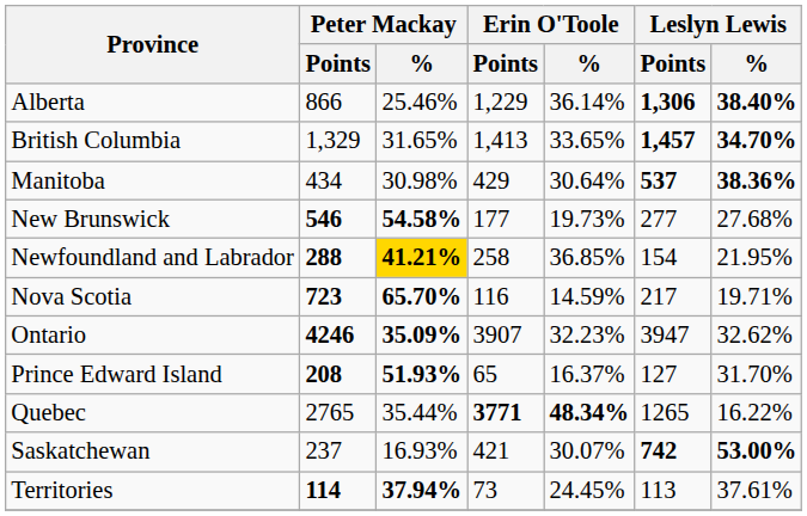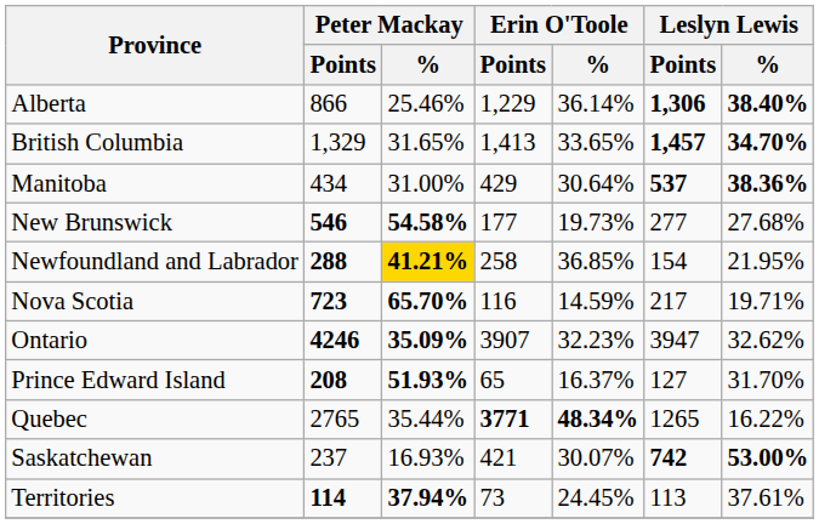 <table class="wikitable">
 <tr>
 <th rowspan="2">Province</th>
 <th colspan="2">Peter Mackay</th>
 <th colspan="2">Erin O'Toole</th>
 <th colspan="2">Leslyn Lewis</th>
 </tr>
 <tr>
 <th>Points</th>
 <th>%</th>
 <th>Points</th>
 <th>%</th>
 <th>Points</th>
 <th>%</th>
 </tr>
 <tr>
 <td>Alberta</td>
 <td>866</td>
 <td>25.46%</td>
 <td>1,229</td>
 <td>36.14%</td>
 <td><strong>1,306</strong></td>
 <td><strong>38.40%</strong></td>
 </tr>
 <tr>
 <td>British Columbia</td>
 <td>1,329</td>
 <td>31.65%</td>
 <td>1,413</td>
 <td>33.65%</td>
 <td><strong>1,457</strong></td>
 <td><strong>34.70%</strong></td>
 </tr>
 <tr>
 <td>Manitoba</td>
 <td>434</td>
-<td>30.98%</td>
+<td>31.00%</td>
 <td>429</td>
 <td>30.64%</td>
 <td><strong>537</strong></td>
 <td><strong>38.36%</strong></td>
 </tr>
 <tr>
 <td>New Brunswick</td>
 <td><strong>546</strong></td>
 <td><strong>54.58%</strong></td>
 <td>177</td>
 <td>19.73%</td>
 <td>277</td>
 <td>27.68%</td>
 </tr>
 <tr>
 <td>Newfoundland and Labrador</td>
 <td><strong>288</strong></td>
 <td style="background: gold;"><strong>41.21%</strong></td>
 <td>258</td>
 <td>36.85%</td>
 <td>154</td>
 <td>21.95%</td>
 </tr>
 <tr>
 <td>Nova Scotia</td>
 <td><strong>723</strong></td>
 <td><strong>65.70%</strong></td>
 <td>116</td>
 <td>14.59%</td>
 <td>217</td>
 <td>19.71%</td>
 </tr>
 <tr>
 <td>Ontario</td>
 <td><strong>4246</strong></td>
 <td><strong>35.09%</strong></td>
 <td>3907</td>
 <td>32.23%</td>
 <td>3947</td>
 <td>32.62%</td>
 </tr>
 <tr>
 <td>Prince Edward Island</td>
 <td><strong>208</strong></td>
 <td><strong>51.93%</strong></td>
 <td>65</td>
 <td>16.37%</td>
 <td>127</td>
 <td>31.70%</td>
 </tr>
 <tr>
 <td>Quebec</td>
 <td>2765</td>
 <td>35.44%</td>
 <td><strong>3771</strong></td>
 <td><strong>48.34%</strong></td>
 <td>1265</td>
 <td>16.22%</td>
 </tr>
 <tr>
 <td>Saskatchewan</td>
 <td>237</td>
 <td>16.93%</td>
 <td>421</td>
 <td>30.07%</td>
 <td><strong>742</strong></td>
 <td><strong>53.00%</strong></td>
 </tr>
 <tr>
 <td>Territories</td>
 <td><strong>114</strong></td>
 <td><strong>37.94%</strong></td>
 <td>73</td>
 <td>24.45%</td>
 <td>113</td>
 <td>37.61%</td>
 </tr>
 <tr>
 </tr>
 </table>
